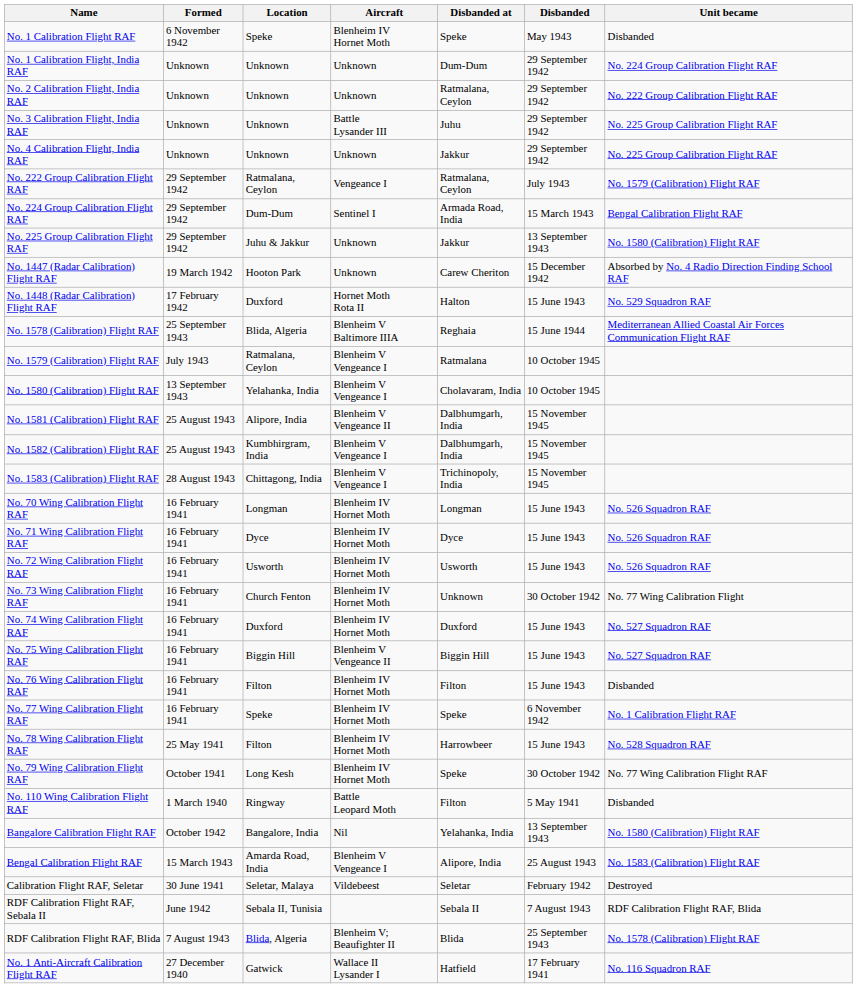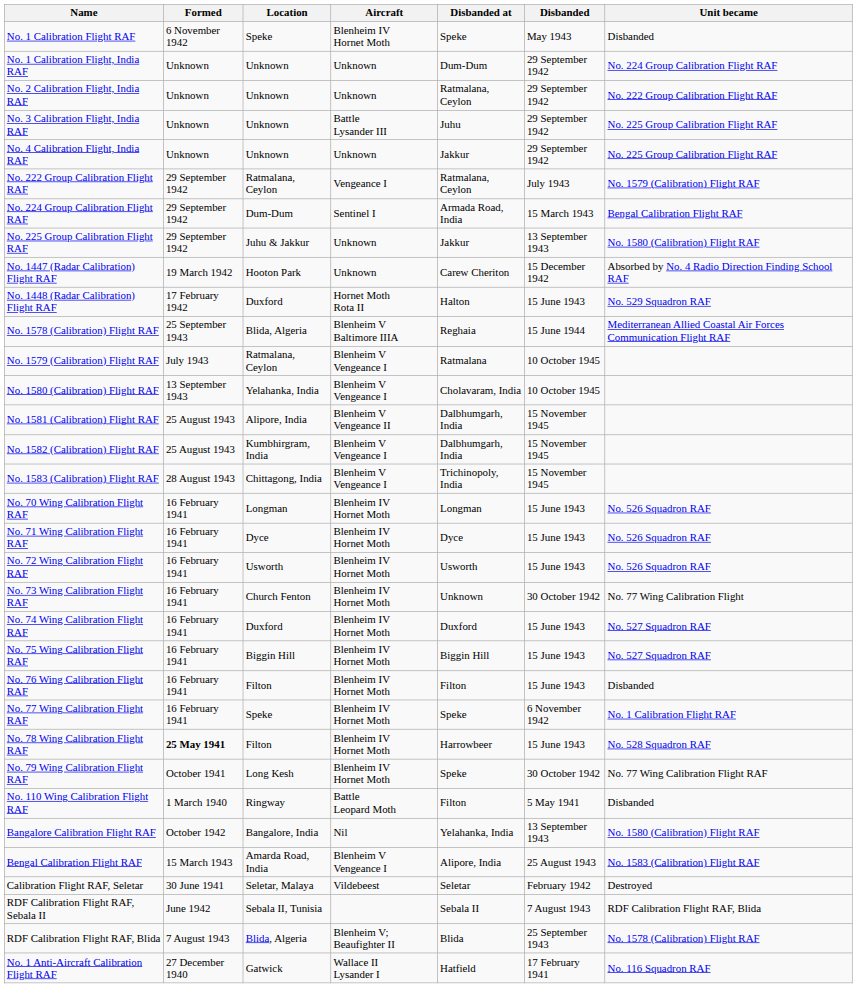 <table class="wikitable">
 <tr>
 <th>Name</th>
 <th>Formed</th>
 <th>Location</th>
 <th>Aircraft</th>
 <th>Disbanded at</th>
 <th>Disbanded</th>
 <th>Unit became</th>
 </tr>
 <tr>
 <td><a href='#'>No. 1 Calibration Flight RAF</a></td>
 <td>6 November 1942</td>
 <td>Speke</td>
 <td>Blenheim IV<br>Hornet Moth</td>
 <td>Speke</td>
 <td>May 1943</td>
 <td>Disbanded</td>
 </tr>
 <tr>
 <td><a href='#'>No. 1 Calibration Flight, India RAF</a></td>
 <td>Unknown</td>
 <td>Unknown</td>
 <td>Unknown</td>
 <td>Dum-Dum</td>
 <td>29 September 1942</td>
 <td><a href='#'>No. 224 Group Calibration Flight RAF</a></td>
 </tr>
 <tr>
 <td><a href='#'>No. 2 Calibration Flight, India RAF</a></td>
 <td>Unknown</td>
 <td>Unknown</td>
 <td>Unknown</td>
 <td>Ratmalana, Ceylon</td>
 <td>29 September 1942</td>
 <td><a href='#'>No. 222 Group Calibration Flight RAF</a></td>
 </tr>
 <tr>
 <td><a href='#'>No. 3 Calibration Flight, India RAF</a></td>
 <td>Unknown</td>
 <td>Unknown</td>
 <td>Battle<br>Lysander III</td>
 <td>Juhu</td>
 <td>29 September 1942</td>
 <td><a href='#'>No. 225 Group Calibration Flight RAF</a></td>
 </tr>
 <tr>
 <td><a href='#'>No. 4 Calibration Flight, India RAF</a></td>
 <td>Unknown</td>
 <td>Unknown</td>
 <td>Unknown</td>
 <td>Jakkur</td>
 <td>29 September 1942</td>
 <td><a href='#'>No. 225 Group Calibration Flight RAF</a></td>
 </tr>
 <tr>
 <td><a href='#'>No. 222 Group Calibration Flight RAF</a></td>
 <td>29 September 1942</td>
 <td>Ratmalana, Ceylon</td>
 <td>Vengeance I</td>
 <td>Ratmalana, Ceylon</td>
 <td>July 1943</td>
 <td><a href='#'>No. 1579 (Calibration) Flight RAF</a></td>
 </tr>
 <tr>
 <td><a href='#'>No. 224 Group Calibration Flight RAF</a></td>
 <td>29 September 1942</td>
 <td>Dum-Dum</td>
 <td>Sentinel I</td>
 <td>Armada Road, India</td>
 <td>15 March 1943</td>
 <td><a href='#'>Bengal Calibration Flight RAF</a></td>
 </tr>
 <tr>
 <td><a href='#'>No. 225 Group Calibration Flight RAF</a></td>
 <td>29 September 1942</td>
 <td>Juhu & Jakkur</td>
 <td>Unknown</td>
 <td>Jakkur</td>
 <td>13 September 1943</td>
 <td><a href='#'>No. 1580 (Calibration) Flight RAF</a></td>
 </tr>
 <tr>
 <td><a href='#'>No. 1447 (Radar Calibration) Flight RAF</a></td>
 <td>19 March 1942</td>
 <td>Hooton Park</td>
 <td>Unknown</td>
 <td>Carew Cheriton</td>
 <td>15 December 1942</td>
 <td>Absorbed by <a href='#'>No. 4 Radio Direction Finding School RAF</a></td>
 </tr>
 <tr>
 <td><a href='#'>No. 1448 (Radar Calibration) Flight RAF</a></td>
 <td>17 February 1942</td>
 <td>Duxford</td>
 <td>Hornet Moth<br>Rota II</td>
 <td>Halton</td>
 <td>15 June 1943</td>
 <td><a href='#'>No. 529 Squadron RAF</a></td>
 </tr>
 <tr>
 <td><a href='#'>No. 1578 (Calibration) Flight RAF</a></td>
 <td>25 September 1943</td>
 <td>Blida, Algeria</td>
 <td>Blenheim V<br>Baltimore IIIA</td>
 <td>Reghaia</td>
 <td>15 June 1944</td>
 <td><a href='#'>Mediterranean Allied Coastal Air Forces Communication Flight RAF</a></td>
 </tr>
 <tr>
 <td><a href='#'>No. 1579 (Calibration) Flight RAF</a></td>
 <td>July 1943</td>
 <td>Ratmalana, Ceylon</td>
 <td>Blenheim V<br>Vengeance I</td>
 <td>Ratmalana</td>
 <td>10 October 1945</td>
 <td></td>
 </tr>
 <tr>
 <td><a href='#'>No. 1580 (Calibration) Flight RAF</a></td>
 <td>13 September 1943</td>
 <td>Yelahanka, India</td>
 <td>Blenheim V<br>Vengeance I</td>
 <td>Cholavaram, India</td>
 <td>10 October 1945</td>
 <td></td>
 </tr>
 <tr>
 <td><a href='#'>No. 1581 (Calibration) Flight RAF</a></td>
 <td>25 August 1943</td>
 <td>Alipore, India</td>
 <td>Blenheim V<br>Vengeance II</td>
 <td>Dalbhumgarh, India</td>
 <td>15 November 1945</td>
 <td></td>
 </tr>
 <tr>
 <td><a href='#'>No. 1582 (Calibration) Flight RAF</a></td>
 <td>25 August 1943</td>
 <td>Kumbhirgram, India</td>
 <td>Blenheim V<br>Vengeance I</td>
 <td>Dalbhumgarh, India</td>
 <td>15 November 1945</td>
 <td></td>
 </tr>
 <tr>
 <td><a href='#'>No. 1583 (Calibration) Flight RAF</a></td>
 <td>28 August 1943</td>
 <td>Chittagong, India</td>
 <td>Blenheim V<br>Vengeance I</td>
 <td>Trichinopoly, India</td>
 <td>15 November 1945</td>
 <td></td>
 </tr>
 <tr>
 <td><a href='#'>No. 70 Wing Calibration Flight RAF</a></td>
 <td>16 February 1941</td>
 <td>Longman</td>
 <td>Blenheim IV<br>Hornet Moth</td>
 <td>Longman</td>
 <td>15 June 1943</td>
 <td><a href='#'>No. 526 Squadron RAF</a></td>
 </tr>
 <tr>
 <td><a href='#'>No. 71 Wing Calibration Flight RAF</a></td>
 <td>16 February 1941</td>
 <td>Dyce</td>
 <td>Blenheim IV<br>Hornet Moth</td>
 <td>Dyce</td>
 <td>15 June 1943</td>
 <td><a href='#'>No. 526 Squadron RAF</a></td>
 </tr>
 <tr>
 <td><a href='#'>No. 72 Wing Calibration Flight RAF</a></td>
 <td>16 February 1941</td>
 <td>Usworth</td>
 <td>Blenheim IV<br>Hornet Moth</td>
 <td>Usworth</td>
 <td>15 June 1943</td>
 <td><a href='#'>No. 526 Squadron RAF</a></td>
 </tr>
 <tr>
 <td><a href='#'>No. 73 Wing Calibration Flight RAF</a></td>
 <td>16 February 1941</td>
 <td>Church Fenton</td>
 <td>Blenheim IV<br>Hornet Moth</td>
 <td>Unknown</td>
 <td>30 October 1942</td>
 <td>No. 77 Wing Calibration Flight</td>
 </tr>
 <tr>
 <td><a href='#'>No. 74 Wing Calibration Flight RAF</a></td>
 <td>16 February 1941</td>
 <td>Duxford</td>
 <td>Blenheim IV<br>Hornet Moth</td>
 <td>Duxford</td>
 <td>15 June 1943</td>
 <td><a href='#'>No. 527 Squadron RAF</a></td>
 </tr>
 <tr>
 <td><a href='#'>No. 75 Wing Calibration Flight RAF</a></td>
 <td>16 February 1941</td>
 <td>Biggin Hill</td>
-<td>Blenheim V<br>Vengeance II</td>
+<td>Blenheim IV<br>Hornet Moth</td>
 <td>Biggin Hill</td>
 <td>15 June 1943</td>
 <td><a href='#'>No. 527 Squadron RAF</a></td>
 </tr>
 <tr>
 <td><a href='#'>No. 76 Wing Calibration Flight RAF</a></td>
 <td>16 February 1941</td>
 <td>Filton</td>
 <td>Blenheim IV<br>Hornet Moth</td>
 <td>Filton</td>
 <td>15 June 1943</td>
 <td>Disbanded</td>
 </tr>
 <tr>
 <td><a href='#'>No. 77 Wing Calibration Flight RAF</a></td>
 <td>16 February 1941</td>
 <td>Speke</td>
 <td>Blenheim IV<br>Hornet Moth</td>
 <td>Speke</td>
 <td>6 November 1942</td>
 <td><a href='#'>No. 1 Calibration Flight RAF</a></td>
 </tr>
 <tr>
 <td><a href='#'>No. 78 Wing Calibration Flight RAF</a></td>
-<td>25 May 1941</td>
+<td><strong>25 May 1941</strong></td>
 <td>Filton</td>
 <td>Blenheim IV<br>Hornet Moth</td>
 <td>Harrowbeer</td>
 <td>15 June 1943</td>
 <td><a href='#'>No. 528 Squadron RAF</a></td>
 </tr>
 <tr>
 <td><a href='#'>No. 79 Wing Calibration Flight RAF</a></td>
 <td>October 1941</td>
 <td>Long Kesh</td>
 <td>Blenheim IV<br>Hornet Moth</td>
 <td>Speke</td>
 <td>30 October 1942</td>
 <td>No. 77 Wing Calibration Flight RAF</td>
 </tr>
 <tr>
 <td><a href='#'>No. 110 Wing Calibration Flight RAF</a></td>
 <td>1 March 1940</td>
 <td>Ringway</td>
 <td>Battle<br>Leopard Moth</td>
 <td>Filton</td>
 <td>5 May 1941</td>
 <td>Disbanded</td>
 </tr>
 <tr>
 <td><a href='#'>Bangalore Calibration Flight RAF</a></td>
 <td>October 1942</td>
 <td>Bangalore, India</td>
 <td>Nil</td>
 <td>Yelahanka, India</td>
 <td>13 September 1943</td>
 <td><a href='#'>No. 1580 (Calibration) Flight RAF</a></td>
 </tr>
 <tr>
 <td><a href='#'>Bengal Calibration Flight RAF</a></td>
 <td>15 March 1943</td>
 <td>Amarda Road, India</td>
 <td>Blenheim V<br>Vengeance I</td>
 <td>Alipore, India</td>
 <td>25 August 1943</td>
 <td><a href='#'>No. 1583 (Calibration) Flight RAF</a></td>
 </tr>
 <tr>
 <td>Calibration Flight RAF, Seletar</td>
 <td>30 June 1941</td>
 <td>Seletar, Malaya</td>
 <td>Vildebeest</td>
 <td>Seletar</td>
 <td>February 1942</td>
 <td>Destroyed</td>
 </tr>
 <tr>
 <td>RDF Calibration Flight RAF, Sebala II</td>
 <td>June 1942</td>
 <td>Sebala II, Tunisia</td>
 <td></td>
 <td>Sebala II</td>
 <td>7 August 1943</td>
 <td>RDF Calibration Flight RAF, Blida</td>
 </tr>
 <tr>
 <td>RDF Calibration Flight RAF, Blida</td>
 <td>7 August 1943</td>
 <td><a href='#'>Blida</a>, Algeria</td>
 <td>Blenheim V; Beaufighter II</td>
 <td>Blida</td>
 <td>25 September 1943</td>
 <td><a href='#'>No. 1578 (Calibration) Flight RAF</a></td>
 </tr>
 <tr>
 <td><a href='#'>No. 1 Anti-Aircraft Calibration Flight RAF</a></td>
 <td>27 December 1940</td>
 <td>Gatwick</td>
 <td>Wallace II<br>Lysander I</td>
 <td>Hatfield</td>
 <td>17 February 1941</td>
 <td><a href='#'>No. 116 Squadron RAF</a></td>
 </tr>
 </table>
